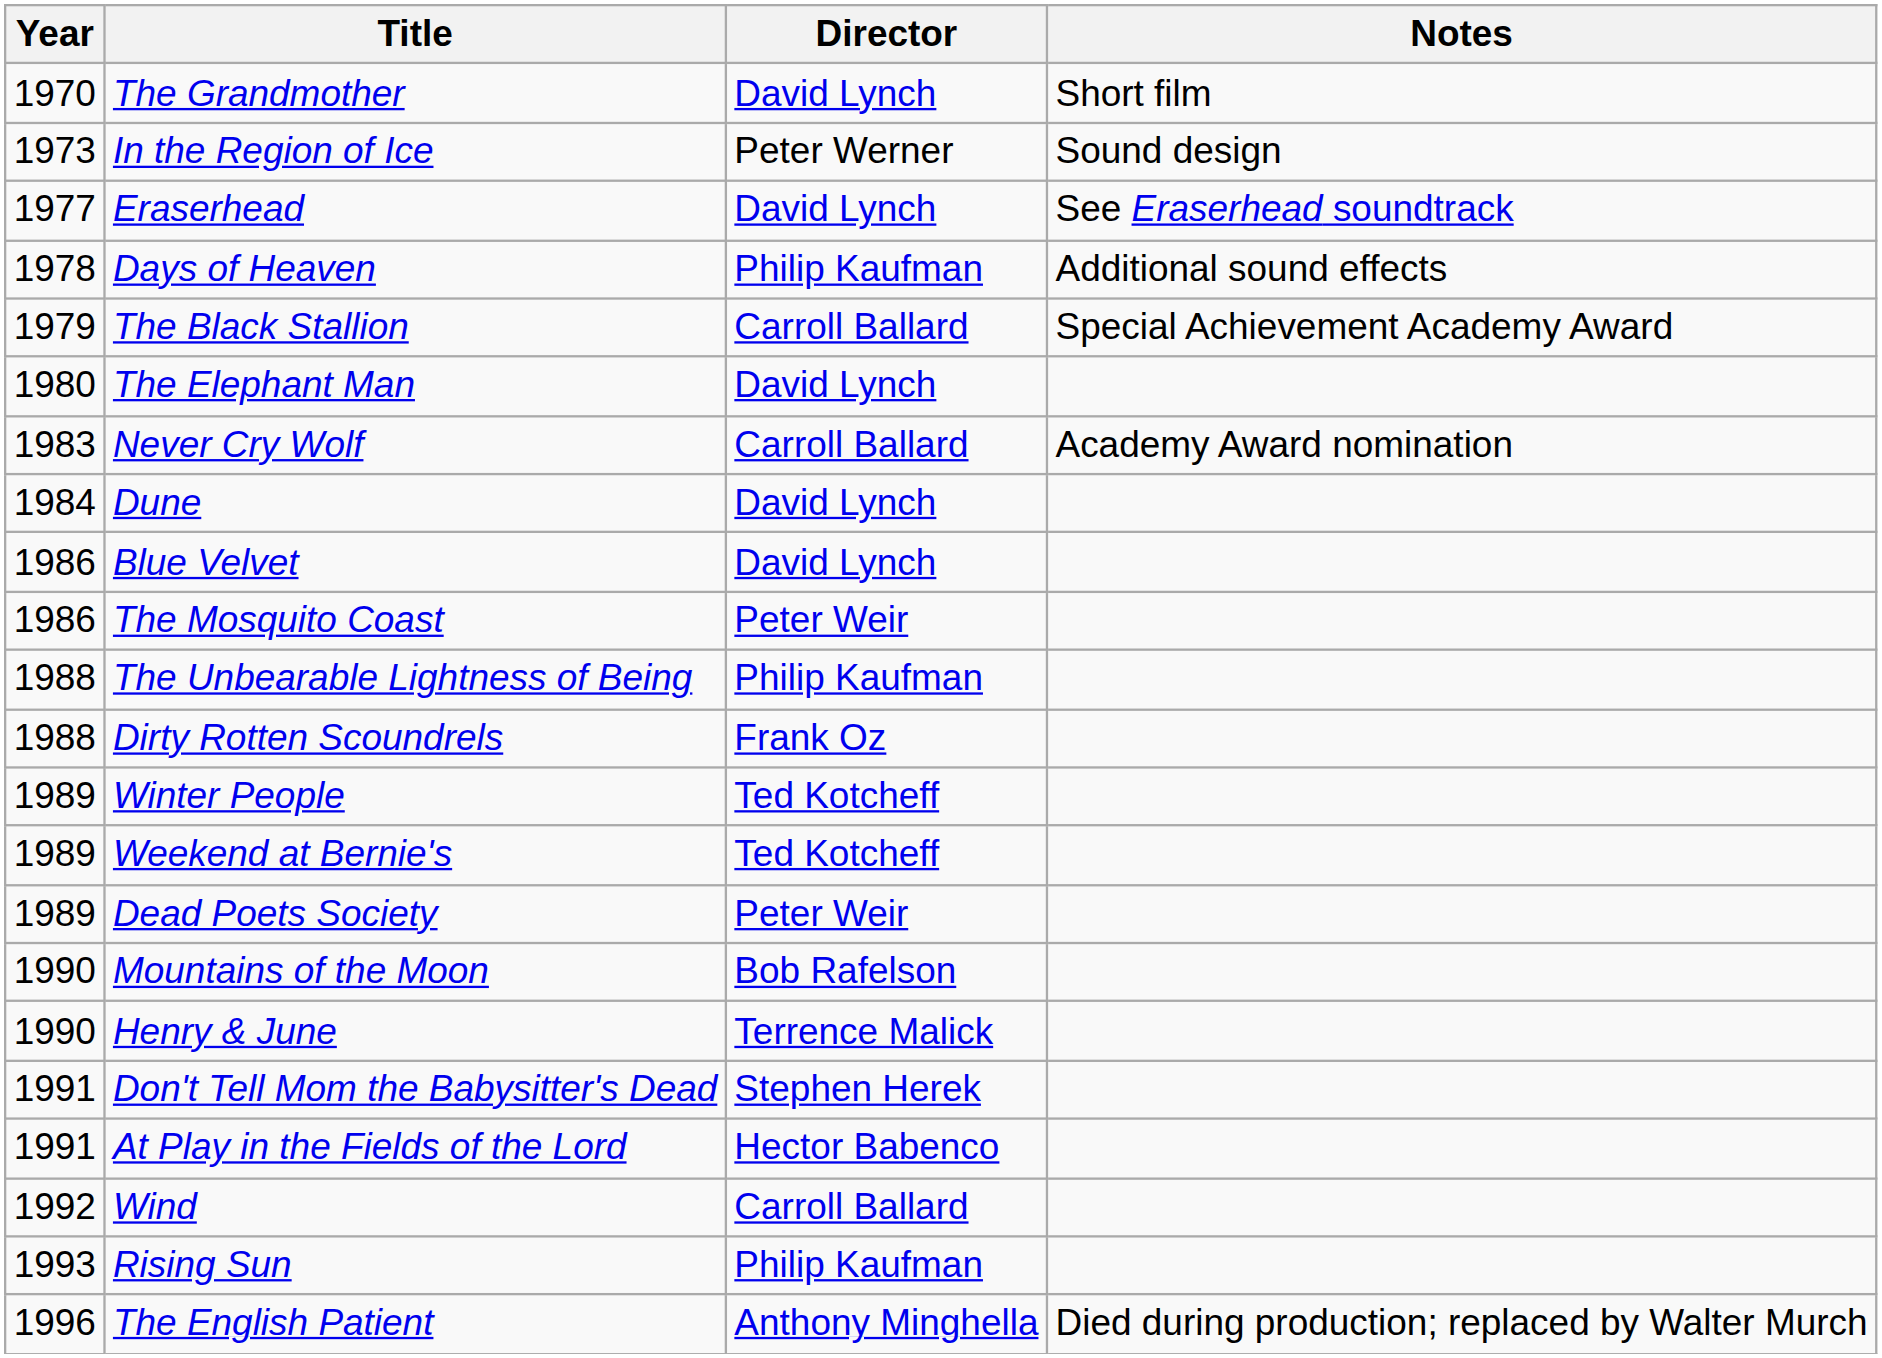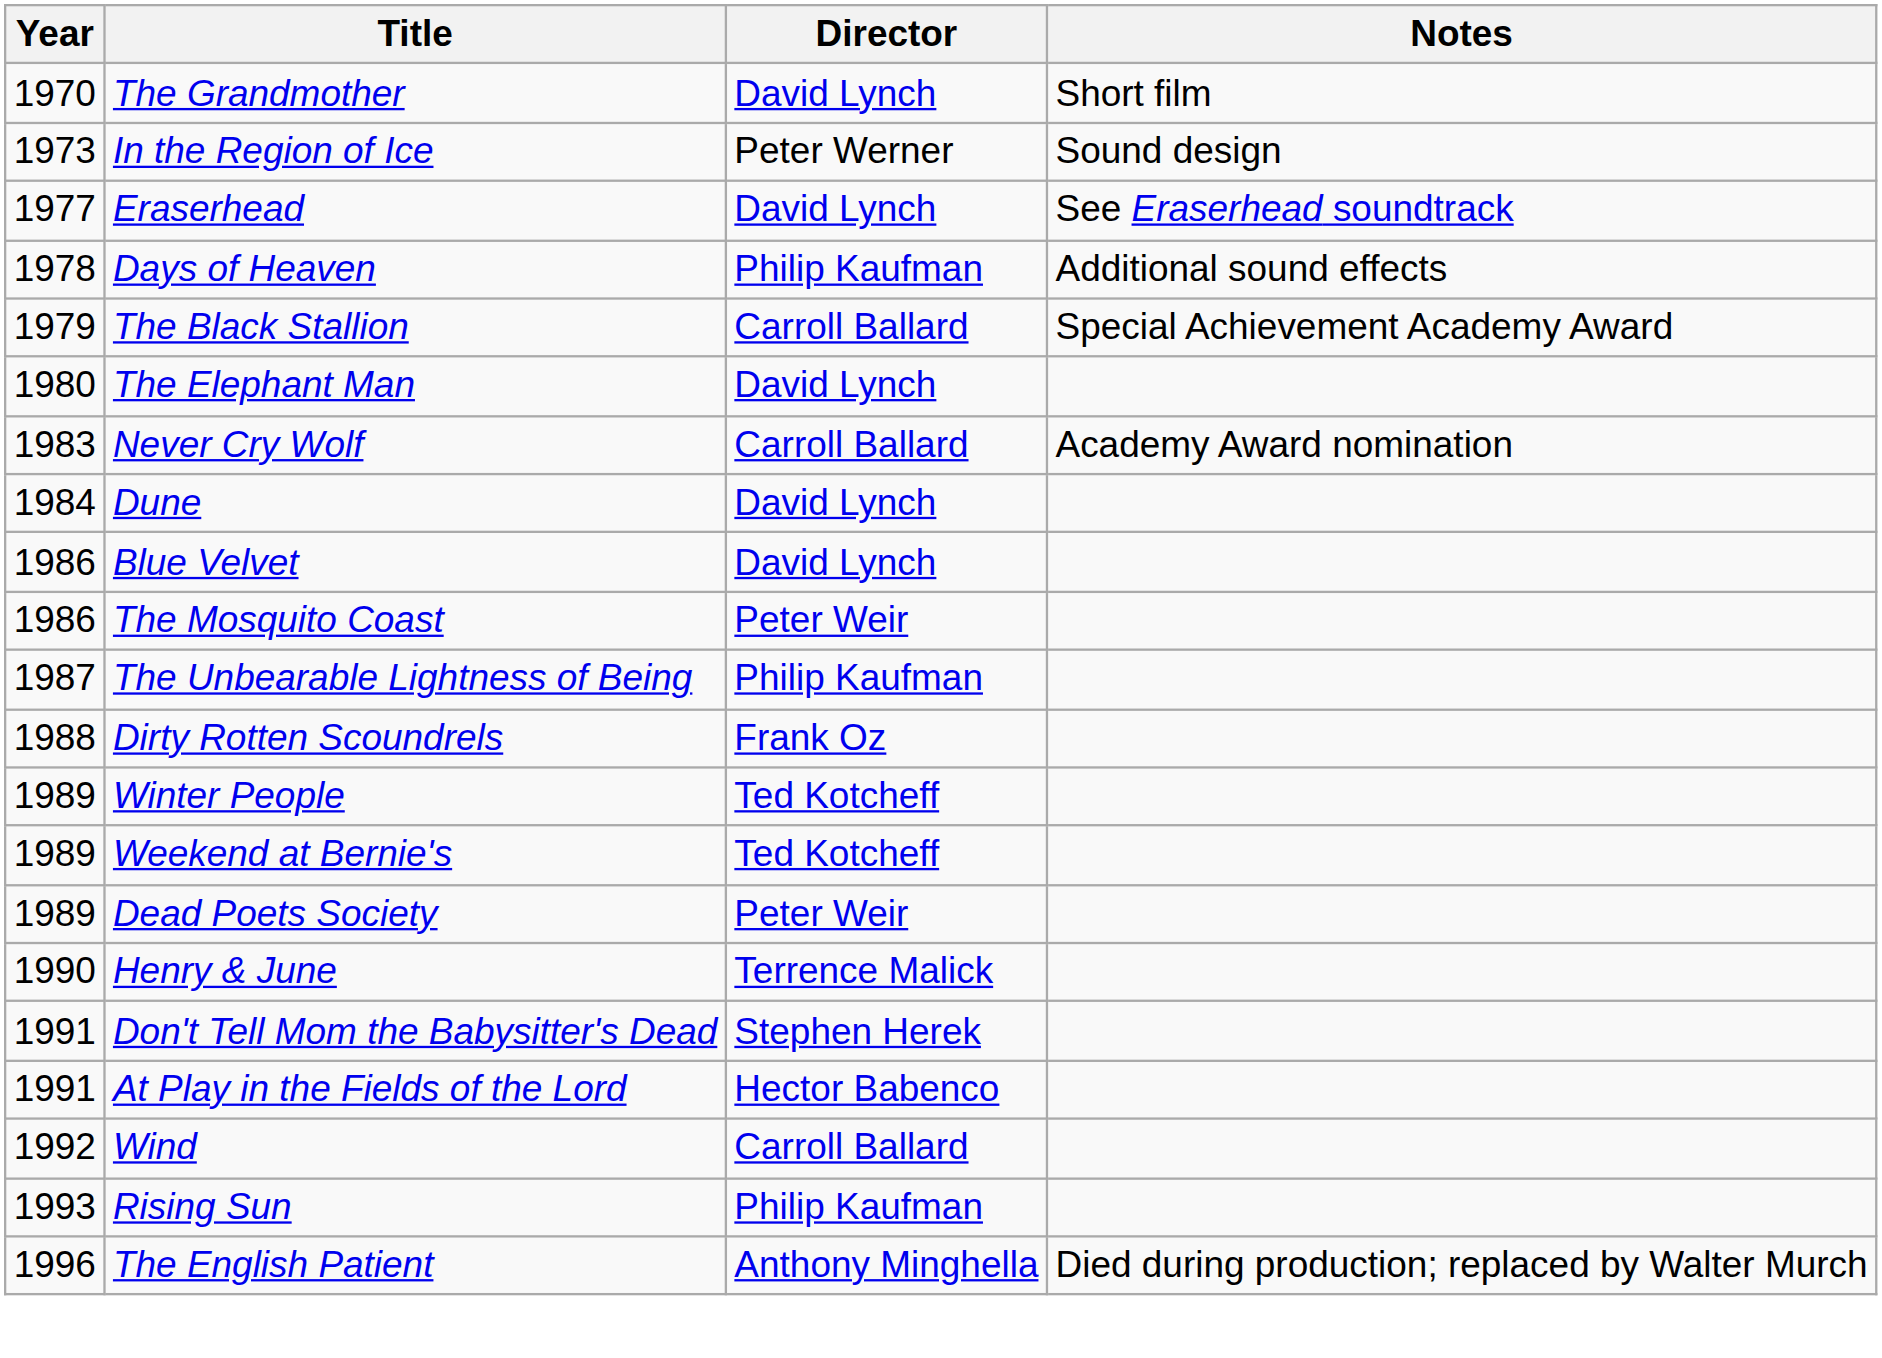 <table class="wikitable sortable">
 <tr>
 <th>Year</th>
 <th>Title</th>
 <th>Director</th>
 <th class="unsortable">Notes</th>
 </tr>
 <tr>
 <td>1970</td>
 <td><em><a href='#'>The Grandmother</a></em></td>
 <td><a href='#'>David Lynch</a></td>
 <td>Short film</td>
 </tr>
 <tr>
 <td>1973</td>
 <td><em><a href='#'>In the Region of Ice</a></em></td>
 <td>Peter Werner</td>
 <td>Sound design</td>
 </tr>
 <tr>
 <td>1977</td>
 <td><em><a href='#'>Eraserhead</a></em></td>
 <td><a href='#'>David Lynch</a></td>
 <td>See <a href='#'><em>Eraserhead</em> soundtrack</a></td>
 </tr>
 <tr>
 <td>1978</td>
 <td><em><a href='#'>Days of Heaven</a></em></td>
 <td><a href='#'>Philip Kaufman</a></td>
 <td>Additional sound effects</td>
 </tr>
 <tr>
 <td>1979</td>
 <td><em><a href='#'>The Black Stallion</a></em></td>
 <td><a href='#'>Carroll Ballard</a></td>
 <td>Special Achievement Academy Award</td>
 </tr>
 <tr>
 <td>1980</td>
 <td><em><a href='#'>The Elephant Man</a></em></td>
 <td><a href='#'>David Lynch</a></td>
 <td></td>
 </tr>
 <tr>
 <td>1983</td>
 <td><em><a href='#'>Never Cry Wolf</a></em></td>
 <td><a href='#'>Carroll Ballard</a></td>
 <td>Academy Award nomination</td>
 </tr>
 <tr>
 <td>1984</td>
 <td><em><a href='#'>Dune</a></em></td>
 <td><a href='#'>David Lynch</a></td>
 <td></td>
 </tr>
 <tr>
 <td>1986</td>
 <td><em><a href='#'>Blue Velvet</a></em></td>
 <td><a href='#'>David Lynch</a></td>
 <td></td>
 </tr>
 <tr>
 <td>1986</td>
 <td><em><a href='#'>The Mosquito Coast</a></em></td>
 <td><a href='#'>Peter Weir</a></td>
 <td></td>
 </tr>
 <tr>
-<td>1988</td>
+<td>1987</td>
 <td><em><a href='#'>The Unbearable Lightness of Being</a></em></td>
 <td><a href='#'>Philip Kaufman</a></td>
 <td></td>
 </tr>
 <tr>
 <td>1988</td>
 <td><em><a href='#'>Dirty Rotten Scoundrels</a></em></td>
 <td><a href='#'>Frank Oz</a></td>
 <td></td>
 </tr>
 <tr>
 <td>1989</td>
 <td><em><a href='#'>Winter People</a></em></td>
 <td><a href='#'>Ted Kotcheff</a></td>
 <td></td>
 </tr>
 <tr>
 <td>1989</td>
 <td><em><a href='#'>Weekend at Bernie's</a></em></td>
 <td><a href='#'>Ted Kotcheff</a></td>
 <td></td>
 </tr>
 <tr>
 <td>1989</td>
 <td><em><a href='#'>Dead Poets Society</a></em></td>
 <td><a href='#'>Peter Weir</a></td>
-<td></td>
-</tr>
-<tr>
-<td>1990</td>
-<td><em><a href='#'>Mountains of the Moon</a></em></td>
-<td><a href='#'>Bob Rafelson</a></td>
 <td></td>
 </tr>
 <tr>
 <td>1990</td>
 <td><em><a href='#'>Henry & June</a></em></td>
 <td><a href='#'>Terrence Malick</a></td>
 <td></td>
 </tr>
 <tr>
 <td>1991</td>
 <td><em><a href='#'>Don't Tell Mom the Babysitter's Dead</a></em></td>
 <td><a href='#'>Stephen Herek</a></td>
 <td></td>
 </tr>
 <tr>
 <td>1991</td>
 <td><em><a href='#'>At Play in the Fields of the Lord</a></em></td>
 <td><a href='#'>Hector Babenco</a></td>
 <td></td>
 </tr>
 <tr>
 <td>1992</td>
 <td><em><a href='#'>Wind</a></em></td>
 <td><a href='#'>Carroll Ballard</a></td>
 <td></td>
 </tr>
 <tr>
 <td>1993</td>
 <td><em><a href='#'>Rising Sun</a></em></td>
 <td><a href='#'>Philip Kaufman</a></td>
 <td></td>
 </tr>
 <tr>
 <td>1996</td>
 <td><em><a href='#'>The English Patient</a></em></td>
 <td><a href='#'>Anthony Minghella</a></td>
 <td>Died during production; replaced by Walter Murch</td>
 </tr>
 </table>
